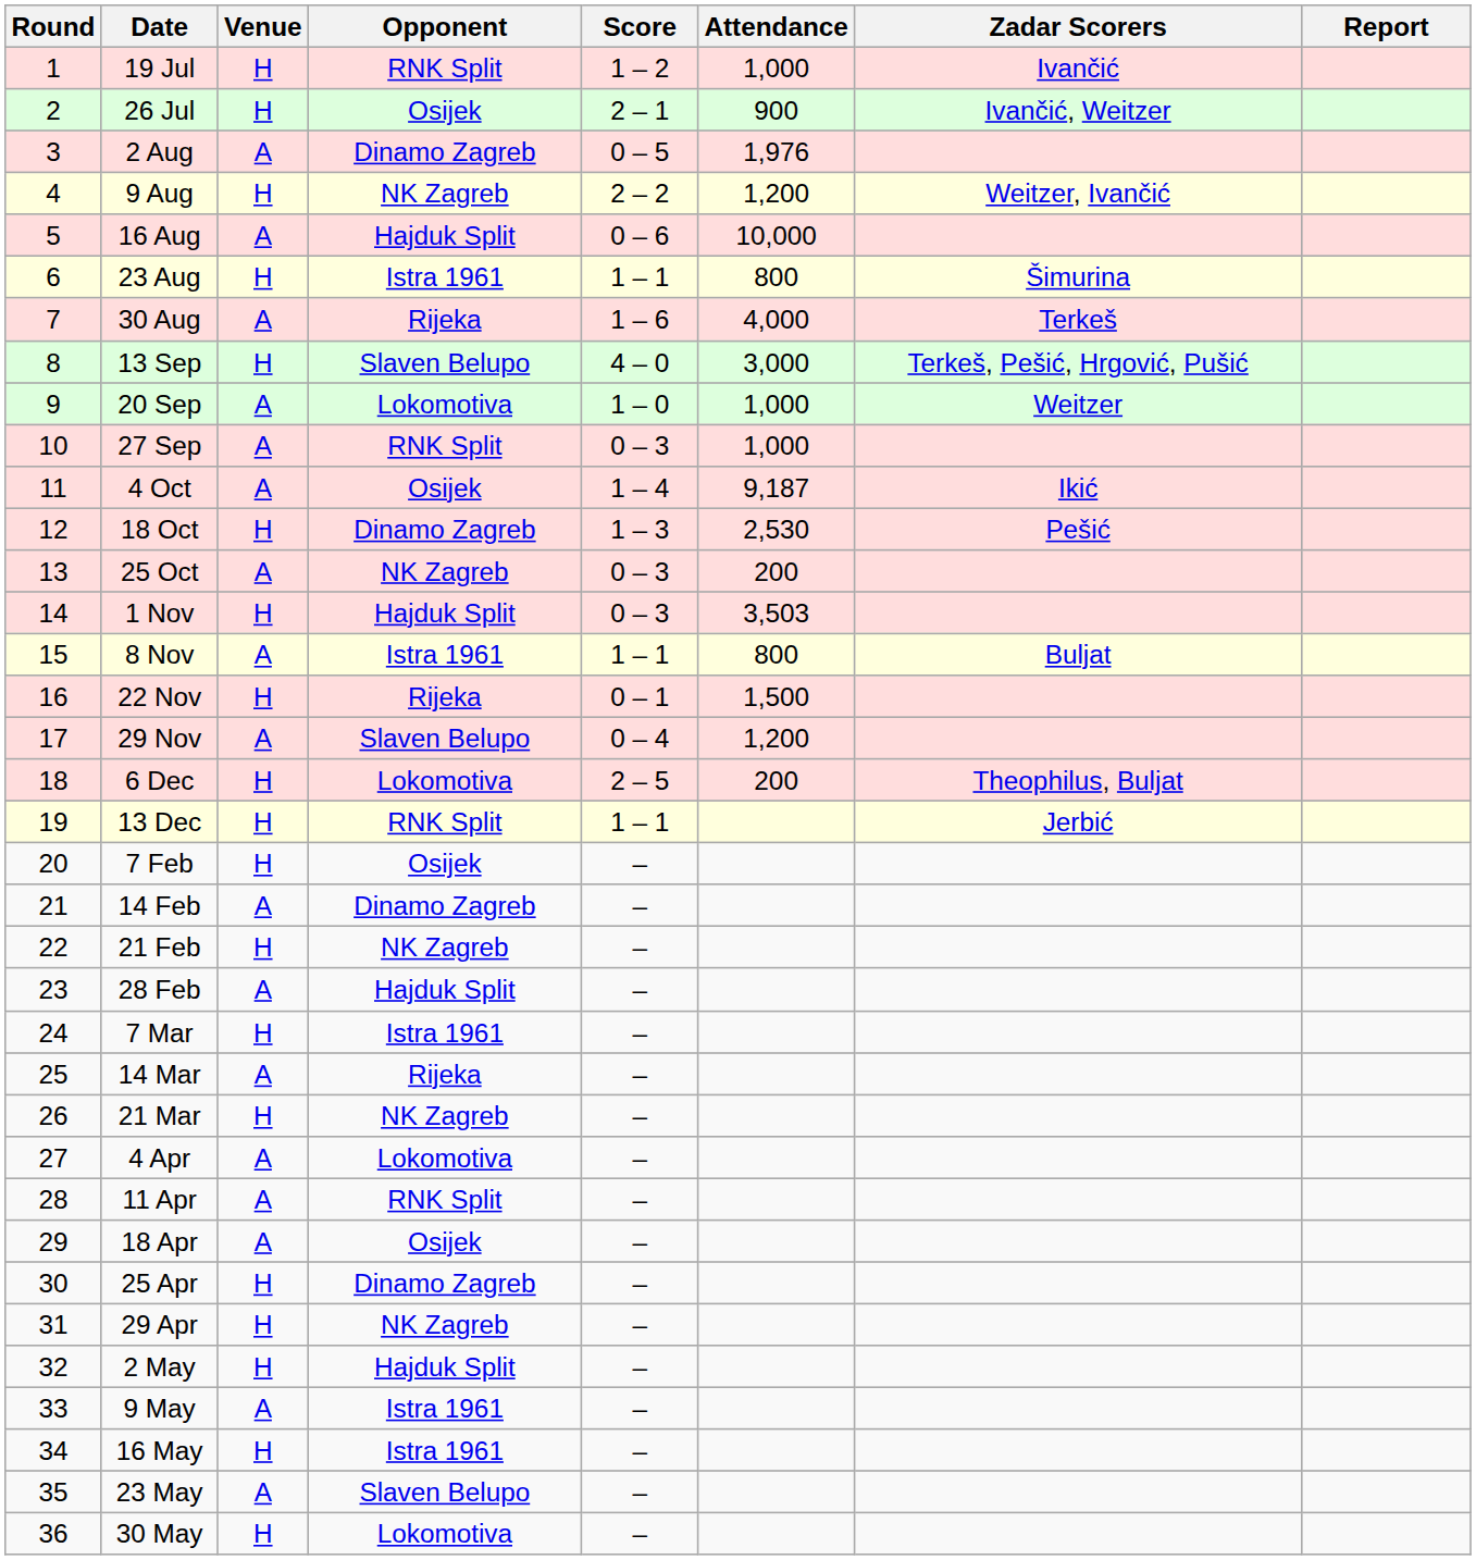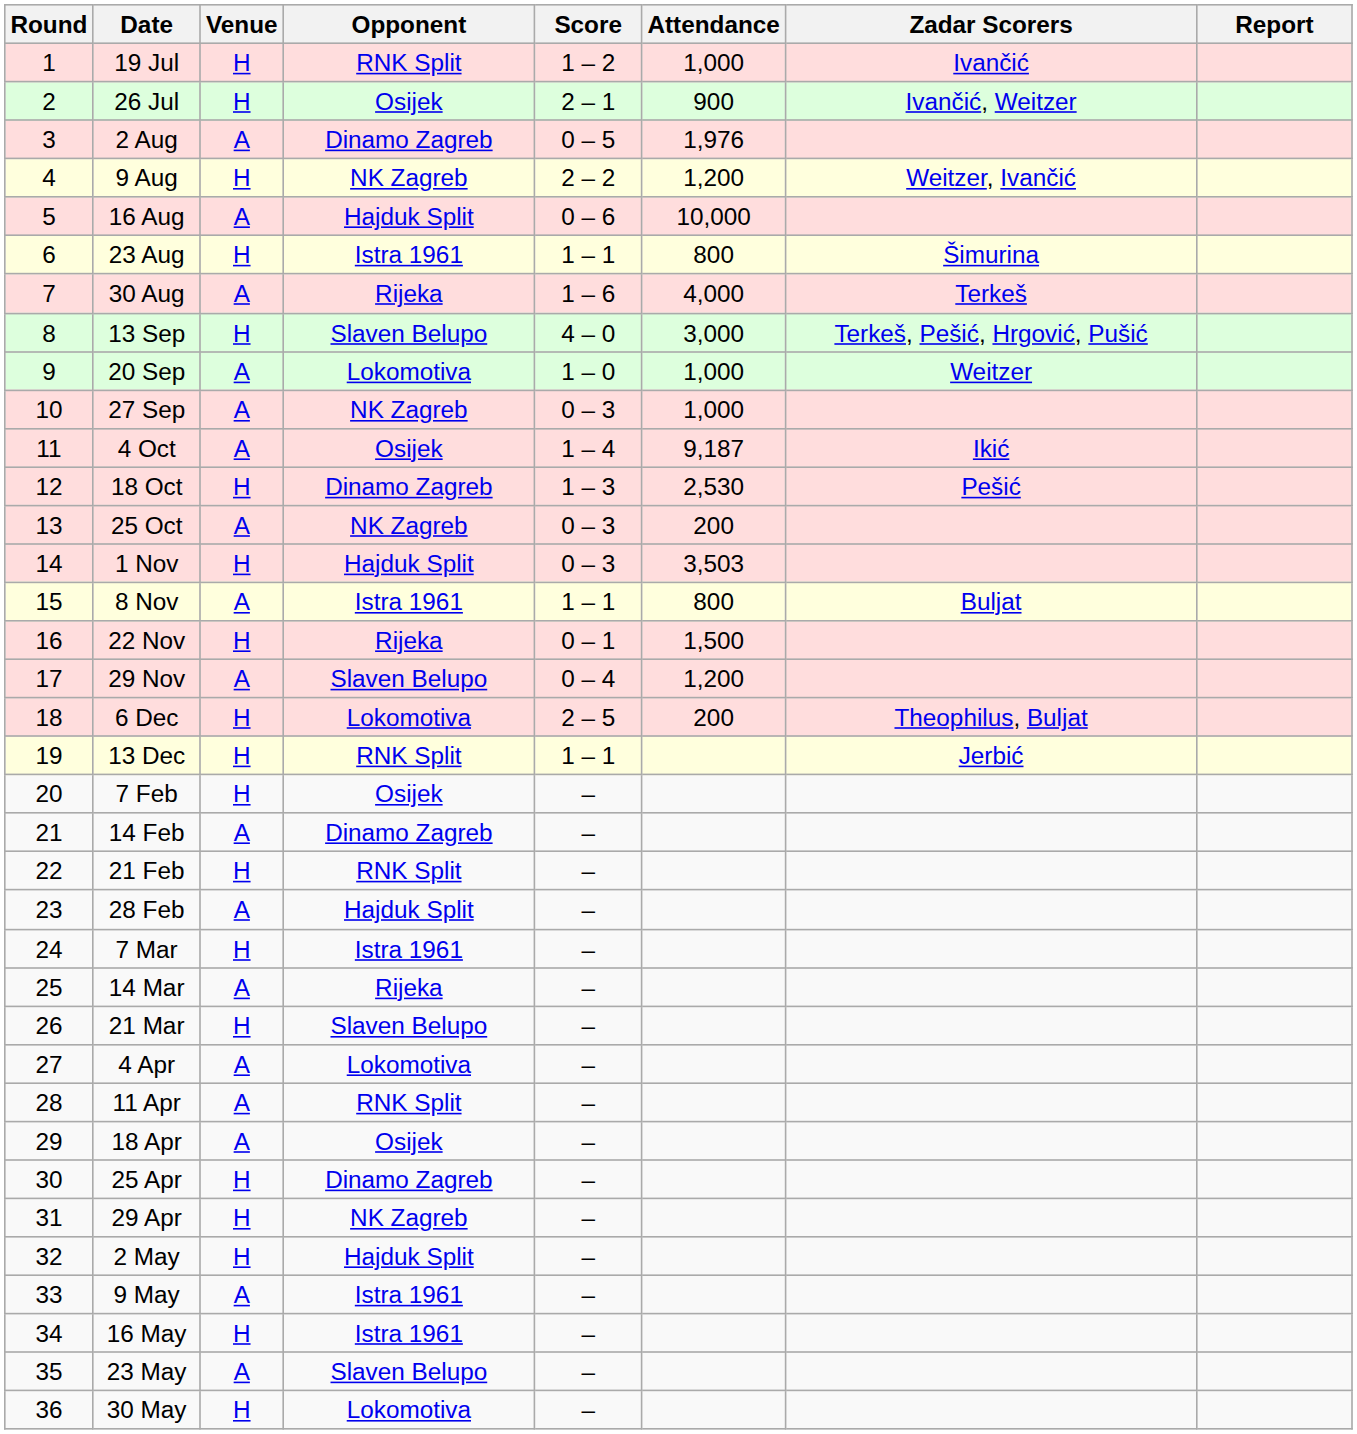 <table class="wikitable sortable" style="text-align: center; font-size:95%;">
 <tr>
 <th style="width:30px;">Round</th>
 <th style="width:60px;">Date<br></th>
 <th style="width:20px;">Venue<br></th>
 <th style="width:150px;">Opponent<br></th>
 <th style="width:60px;">Score<br></th>
 <th style="width:40px;">Attendance<br></th>
 <th style="width:250px;">Zadar Scorers</th>
 <th style="width:90px;" class="unsortable">Report</th>
 </tr>
 <tr style="background:#fdd;">
 <td>1</td>
 <td>19 Jul</td>
 <td><a href='#'>H</a></td>
 <td><a href='#'>RNK Split</a></td>
 <td>1 – 2</td>
 <td>1,000</td>
 <td><a href='#'>Ivančić</a></td>
 <td></td>
 </tr>
 <tr style="background:#dfd;">
 <td>2</td>
 <td>26 Jul</td>
 <td><a href='#'>H</a></td>
 <td><a href='#'>Osijek</a></td>
 <td>2 – 1</td>
 <td>900</td>
 <td><a href='#'>Ivančić</a>, <a href='#'>Weitzer</a></td>
 <td></td>
 </tr>
 <tr style="background:#fdd;">
 <td>3</td>
 <td>2 Aug</td>
 <td><a href='#'>A</a></td>
 <td><a href='#'>Dinamo Zagreb</a></td>
 <td>0 – 5</td>
 <td>1,976</td>
 <td></td>
 <td></td>
 </tr>
 <tr style="background:#ffd;">
 <td>4</td>
 <td>9 Aug</td>
 <td><a href='#'>H</a></td>
 <td><a href='#'>NK Zagreb</a></td>
 <td>2 – 2</td>
 <td>1,200</td>
 <td><a href='#'>Weitzer</a>, <a href='#'>Ivančić</a></td>
 <td></td>
 </tr>
 <tr style="background:#fdd;">
 <td>5</td>
 <td>16 Aug</td>
 <td><a href='#'>A</a></td>
 <td><a href='#'>Hajduk Split</a></td>
 <td>0 – 6</td>
 <td>10,000</td>
 <td></td>
 <td></td>
 </tr>
 <tr style="background:#ffd;">
 <td>6</td>
 <td>23 Aug</td>
 <td><a href='#'>H</a></td>
 <td><a href='#'>Istra 1961</a></td>
 <td>1 – 1</td>
 <td>800</td>
 <td><a href='#'>Šimurina</a></td>
 <td></td>
 </tr>
 <tr style="background:#fdd;">
 <td>7</td>
 <td>30 Aug</td>
 <td><a href='#'>A</a></td>
 <td><a href='#'>Rijeka</a></td>
 <td>1 – 6</td>
 <td>4,000</td>
 <td><a href='#'>Terkeš</a></td>
 <td></td>
 </tr>
 <tr style="background:#dfd;">
 <td>8</td>
 <td>13 Sep</td>
 <td><a href='#'>H</a></td>
 <td><a href='#'>Slaven Belupo</a></td>
 <td>4 – 0</td>
 <td>3,000</td>
 <td><a href='#'>Terkeš</a>, <a href='#'>Pešić</a>, <a href='#'>Hrgović</a>, <a href='#'>Pušić</a></td>
 <td></td>
 </tr>
 <tr style="background:#dfd;">
 <td>9</td>
 <td>20 Sep</td>
 <td><a href='#'>A</a></td>
 <td><a href='#'>Lokomotiva</a></td>
 <td>1 – 0</td>
 <td>1,000</td>
 <td><a href='#'>Weitzer</a></td>
 <td></td>
 </tr>
 <tr style="background:#fdd;">
 <td>10</td>
 <td>27 Sep</td>
 <td><a href='#'>A</a></td>
-<td><a href='#'>RNK Split</a></td>
+<td><a href='#'>NK Zagreb</a></td>
 <td>0 – 3</td>
 <td>1,000</td>
 <td></td>
 <td></td>
 </tr>
 <tr style="background:#fdd;">
 <td>11</td>
 <td>4 Oct</td>
 <td><a href='#'>A</a></td>
 <td><a href='#'>Osijek</a></td>
 <td>1 – 4</td>
 <td>9,187</td>
 <td><a href='#'>Ikić</a></td>
 <td></td>
 </tr>
 <tr style="background:#fdd;">
 <td>12</td>
 <td>18 Oct</td>
 <td><a href='#'>H</a></td>
 <td><a href='#'>Dinamo Zagreb</a></td>
 <td>1 – 3</td>
 <td>2,530</td>
 <td><a href='#'>Pešić</a></td>
 <td></td>
 </tr>
 <tr style="background:#fdd;">
 <td>13</td>
 <td>25 Oct</td>
 <td><a href='#'>A</a></td>
 <td><a href='#'>NK Zagreb</a></td>
 <td>0 – 3</td>
 <td>200</td>
 <td></td>
 <td></td>
 </tr>
 <tr style="background:#fdd;">
 <td>14</td>
 <td>1 Nov</td>
 <td><a href='#'>H</a></td>
 <td><a href='#'>Hajduk Split</a></td>
 <td>0 – 3</td>
 <td>3,503</td>
 <td></td>
 <td></td>
 </tr>
 <tr style="background:#ffd;">
 <td>15</td>
 <td>8 Nov</td>
 <td><a href='#'>A</a></td>
 <td><a href='#'>Istra 1961</a></td>
 <td>1 – 1</td>
 <td>800</td>
 <td><a href='#'>Buljat</a></td>
 <td></td>
 </tr>
 <tr style="background:#fdd;">
 <td>16</td>
 <td>22 Nov</td>
 <td><a href='#'>H</a></td>
 <td><a href='#'>Rijeka</a></td>
 <td>0 – 1</td>
 <td>1,500</td>
 <td></td>
 <td></td>
 </tr>
 <tr style="background:#fdd;">
 <td>17</td>
 <td>29 Nov</td>
 <td><a href='#'>A</a></td>
 <td><a href='#'>Slaven Belupo</a></td>
 <td>0 – 4</td>
 <td>1,200</td>
 <td></td>
 <td></td>
 </tr>
 <tr style="background:#fdd;">
 <td>18</td>
 <td>6 Dec</td>
 <td><a href='#'>H</a></td>
 <td><a href='#'>Lokomotiva</a></td>
 <td>2 – 5</td>
 <td>200</td>
 <td><a href='#'>Theophilus</a>, <a href='#'>Buljat</a></td>
 <td></td>
 </tr>
 <tr style="background:#ffd;">
 <td>19</td>
 <td>13 Dec</td>
 <td><a href='#'>H</a></td>
 <td><a href='#'>RNK Split</a></td>
 <td>1 – 1</td>
 <td></td>
 <td><a href='#'>Jerbić</a></td>
 <td></td>
 </tr>
 <tr>
 <td>20</td>
 <td>7 Feb</td>
 <td><a href='#'>H</a></td>
 <td><a href='#'>Osijek</a></td>
 <td>–</td>
 <td></td>
 <td></td>
 <td></td>
 </tr>
 <tr>
 <td>21</td>
 <td>14 Feb</td>
 <td><a href='#'>A</a></td>
 <td><a href='#'>Dinamo Zagreb</a></td>
 <td>–</td>
 <td></td>
 <td></td>
 <td></td>
 </tr>
 <tr>
 <td>22</td>
 <td>21 Feb</td>
 <td><a href='#'>H</a></td>
-<td><a href='#'>NK Zagreb</a></td>
+<td><a href='#'>RNK Split</a></td>
 <td>–</td>
 <td></td>
 <td></td>
 <td></td>
 </tr>
 <tr>
 <td>23</td>
 <td>28 Feb</td>
 <td><a href='#'>A</a></td>
 <td><a href='#'>Hajduk Split</a></td>
 <td>–</td>
 <td></td>
 <td></td>
 <td></td>
 </tr>
 <tr>
 <td>24</td>
 <td>7 Mar</td>
 <td><a href='#'>H</a></td>
 <td><a href='#'>Istra 1961</a></td>
 <td>–</td>
 <td></td>
 <td></td>
 <td></td>
 </tr>
 <tr>
 <td>25</td>
 <td>14 Mar</td>
 <td><a href='#'>A</a></td>
 <td><a href='#'>Rijeka</a></td>
 <td>–</td>
 <td></td>
 <td></td>
 <td></td>
 </tr>
 <tr>
 <td>26</td>
 <td>21 Mar</td>
 <td><a href='#'>H</a></td>
-<td><a href='#'>NK Zagreb</a></td>
+<td><a href='#'>Slaven Belupo</a></td>
 <td>–</td>
 <td></td>
 <td></td>
 <td></td>
 </tr>
 <tr>
 <td>27</td>
 <td>4 Apr</td>
 <td><a href='#'>A</a></td>
 <td><a href='#'>Lokomotiva</a></td>
 <td>–</td>
 <td></td>
 <td></td>
 <td></td>
 </tr>
 <tr>
 <td>28</td>
 <td>11 Apr</td>
 <td><a href='#'>A</a></td>
 <td><a href='#'>RNK Split</a></td>
 <td>–</td>
 <td></td>
 <td></td>
 <td></td>
 </tr>
 <tr>
 <td>29</td>
 <td>18 Apr</td>
 <td><a href='#'>A</a></td>
 <td><a href='#'>Osijek</a></td>
 <td>–</td>
 <td></td>
 <td></td>
 <td></td>
 </tr>
 <tr>
 <td>30</td>
 <td>25 Apr</td>
 <td><a href='#'>H</a></td>
 <td><a href='#'>Dinamo Zagreb</a></td>
 <td>–</td>
 <td></td>
 <td></td>
 <td></td>
 </tr>
 <tr>
 <td>31</td>
 <td>29 Apr</td>
 <td><a href='#'>H</a></td>
 <td><a href='#'>NK Zagreb</a></td>
 <td>–</td>
 <td></td>
 <td></td>
 <td></td>
 </tr>
 <tr>
 <td>32</td>
 <td>2 May</td>
 <td><a href='#'>H</a></td>
 <td><a href='#'>Hajduk Split</a></td>
 <td>–</td>
 <td></td>
 <td></td>
 <td></td>
 </tr>
 <tr>
 <td>33</td>
 <td>9 May</td>
 <td><a href='#'>A</a></td>
 <td><a href='#'>Istra 1961</a></td>
 <td>–</td>
 <td></td>
 <td></td>
 <td></td>
 </tr>
 <tr>
 <td>34</td>
 <td>16 May</td>
 <td><a href='#'>H</a></td>
 <td><a href='#'>Istra 1961</a></td>
 <td>–</td>
 <td></td>
 <td></td>
 <td></td>
 </tr>
 <tr>
 <td>35</td>
 <td>23 May</td>
 <td><a href='#'>A</a></td>
 <td><a href='#'>Slaven Belupo</a></td>
 <td>–</td>
 <td></td>
 <td></td>
 <td></td>
 </tr>
 <tr>
 <td>36</td>
 <td>30 May</td>
 <td><a href='#'>H</a></td>
 <td><a href='#'>Lokomotiva</a></td>
 <td>–</td>
 <td></td>
 <td></td>
 <td></td>
 </tr>
 </table>
